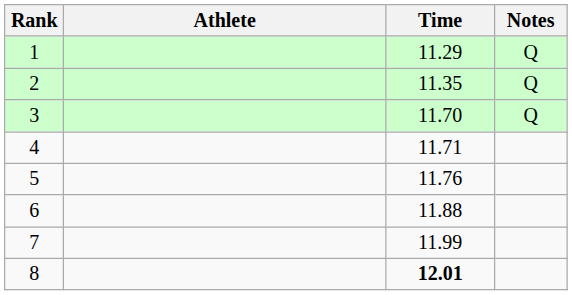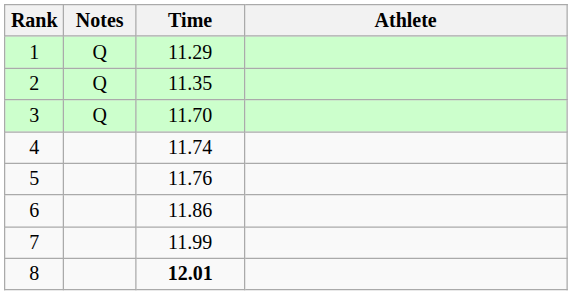 <table class="wikitable" style="text-align:center">
 <tr>
 <th width=40>Rank</th>
+<th width=50>Notes</th>
+<th width=80>Time</th>
 <th width=250>Athlete</th>
-<th width=80>Time</th>
-<th width=50>Notes</th>
 </tr>
 <tr bgcolor=ccffcc>
 <td>1</td>
+<td>Q</td>
+<td>11.29</td>
 <td align=left></td>
-<td>11.29</td>
-<td>Q</td>
 </tr>
 <tr bgcolor=ccffcc>
 <td>2</td>
+<td>Q</td>
+<td>11.35</td>
 <td align=left></td>
-<td>11.35</td>
-<td>Q</td>
 </tr>
 <tr bgcolor=ccffcc>
 <td>3</td>
+<td>Q</td>
+<td>11.70</td>
 <td align=left></td>
-<td>11.70</td>
-<td>Q</td>
 </tr>
 <tr>
 <td>4</td>
+<td></td>
+<td>11.74</td>
 <td align=left></td>
-<td>11.71</td>
-<td></td>
 </tr>
 <tr>
 <td>5</td>
+<td></td>
+<td>11.76</td>
 <td align=left></td>
-<td>11.76</td>
-<td></td>
 </tr>
 <tr>
 <td>6</td>
+<td></td>
+<td>11.86</td>
 <td align=left></td>
-<td>11.88</td>
-<td></td>
 </tr>
 <tr>
 <td>7</td>
+<td></td>
+<td>11.99</td>
 <td align=left></td>
-<td>11.99</td>
-<td></td>
 </tr>
 <tr>
 <td>8</td>
+<td></td>
+<td><strong>12.01</strong></td>
 <td align=left></td>
-<td><strong>12.01</strong></td>
-<td></td>
 </tr>
 </table>
